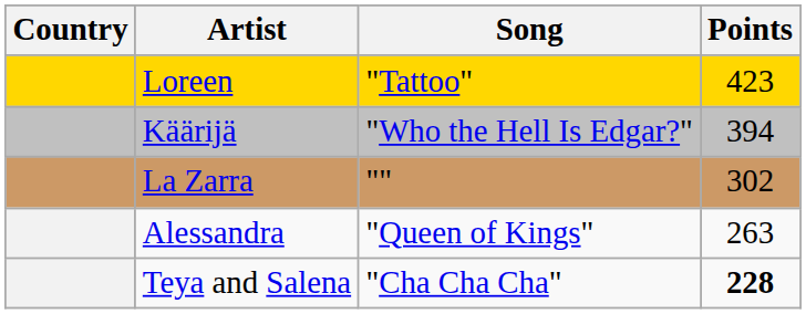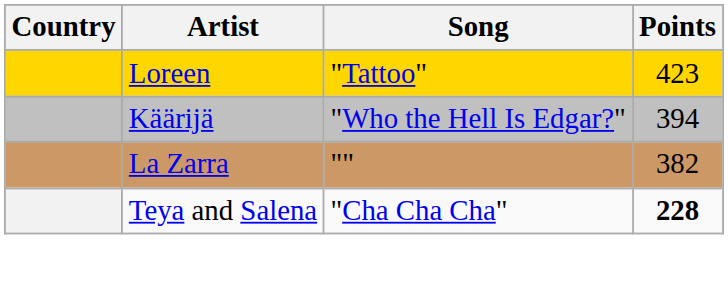 <table class="wikitable plainrowheaders">
 <tr>
 <th scope="col">Country</th>
 <th scope="col">Artist</th>
 <th scope="col">Song</th>
 <th scope="col">Points</th>
 </tr>
 <tr style="background:gold;">
 <th scope="row" style="background:gold;"></th>
 <td><a href='#'>Loreen</a></td>
 <td>"<a href='#'>Tattoo</a>"</td>
 <td style="text-align:center;">423</td>
 </tr>
 <tr style="background:silver;">
 <th scope="row" style="background:silver;"></th>
 <td><a href='#'>Käärijä</a></td>
 <td>"<a href='#'>Who the Hell Is Edgar?</a>"</td>
 <td style="text-align:center;">394</td>
 </tr>
 <tr style="background:#c96;">
 <th scope="row" style="background:#c96;"></th>
 <td><a href='#'>La Zarra</a></td>
 <td>""</td>
-<td style="text-align:center;">302</td>
-</tr>
-<tr>
-<th scope="row"></th>
-<td><a href='#'>Alessandra</a></td>
-<td>"<a href='#'>Queen of Kings</a>"</td>
-<td style="text-align:center;">263</td>
+<td style="text-align:center;">382</td>
 </tr>
 <tr>
 <th scope="row"></th>
 <td><a href='#'>Teya</a> and <a href='#'>Salena</a></td>
 <td>"<a href='#'>Cha Cha Cha</a>"</td>
 <td style="text-align:center;"><strong>228</strong></td>
 </tr>
 </table>
